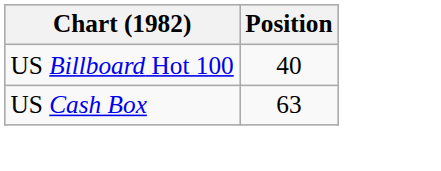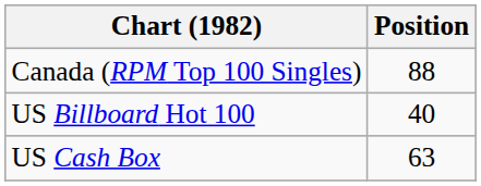 <table class="wikitable sortable">
 <tr>
 <th>Chart (1982)</th>
 <th>Position</th>
+</tr>
+<tr>
+<td>Canada (<a href='#'><em>RPM</em> Top 100 Singles</a>)</td>
+<td align="center">88</td>
 </tr>
 <tr>
 <td>US <a href='#'><em>Billboard</em> Hot 100</a></td>
 <td align="center">40</td>
 </tr>
 <tr>
 <td>US <em><a href='#'>Cash Box</a></em></td>
 <td align="center">63</td>
 </tr>
 </table>
